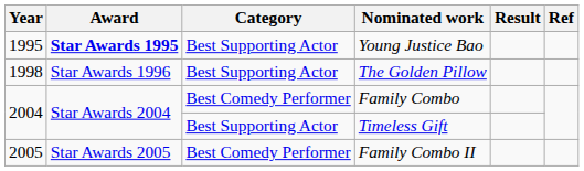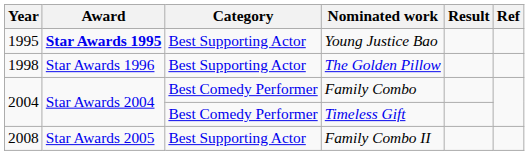 <table class="wikitable sortable">
 <tr>
 <th>Year</th>
 <th>Award</th>
 <th>Category</th>
 <th>Nominated work</th>
 <th>Result</th>
 <th class="unsortable">Ref</th>
 </tr>
 <tr>
 <td>1995</td>
 <td><strong><a href='#'>Star Awards 1995</a></strong></td>
 <td><a href='#'>Best Supporting Actor</a></td>
 <td><em>Young Justice Bao</em></td>
 <td></td>
 <td></td>
 </tr>
 <tr>
 <td>1998</td>
 <td><a href='#'>Star Awards 1996</a></td>
 <td><a href='#'>Best Supporting Actor</a></td>
 <td><em><a href='#'>The Golden Pillow</a></em></td>
 <td></td>
 <td></td>
 </tr>
 <tr>
 <td rowspan=2>2004</td>
 <td rowspan=2><a href='#'>Star Awards 2004</a></td>
 <td><a href='#'>Best Comedy Performer</a></td>
 <td><em>Family Combo</em></td>
 <td></td>
 <td rowspan=2></td>
 </tr>
 <tr>
-<td><a href='#'>Best Supporting Actor</a></td>
+<td><a href='#'>Best Comedy Performer</a></td>
 <td><em><a href='#'>Timeless Gift</a></em></td>
 <td></td>
 </tr>
 <tr>
-<td>2005</td>
+<td>2008</td>
 <td><a href='#'>Star Awards 2005</a></td>
-<td><a href='#'>Best Comedy Performer</a></td>
+<td><a href='#'>Best Supporting Actor</a></td>
 <td><em>Family Combo II</em></td>
 <td></td>
 <td></td>
 </tr>
 </table>
